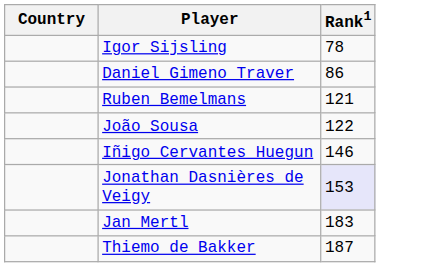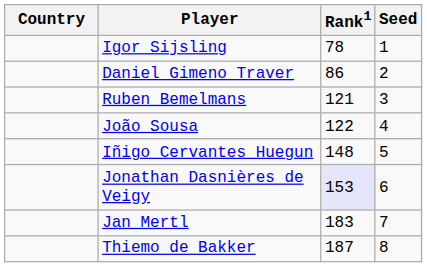 <table class="sortable wikitable">
 <tr>
 <th width="70">Country</th>
 <th width="175">Player</th>
 <th>Rank<sup>1</sup></th>
+<th>Seed</th>
 </tr>
 <tr>
 <td></td>
 <td><a href='#'>Igor Sijsling</a></td>
 <td>78</td>
+<td>1</td>
 </tr>
 <tr>
 <td></td>
 <td><a href='#'>Daniel Gimeno Traver</a></td>
 <td>86</td>
+<td>2</td>
 </tr>
 <tr>
 <td></td>
 <td><a href='#'>Ruben Bemelmans</a></td>
 <td>121</td>
+<td>3</td>
 </tr>
 <tr>
 <td></td>
 <td><a href='#'>João Sousa</a></td>
 <td>122</td>
+<td>4</td>
 </tr>
 <tr>
 <td></td>
 <td><a href='#'>Iñigo Cervantes Huegun</a></td>
-<td>146</td>
+<td>148</td>
+<td>5</td>
 </tr>
 <tr>
 <td></td>
 <td><a href='#'>Jonathan Dasnières de Veigy</a></td>
 <td style="background: lavender;">153</td>
+<td>6</td>
 </tr>
 <tr>
 <td></td>
 <td><a href='#'>Jan Mertl</a></td>
 <td>183</td>
+<td>7</td>
 </tr>
 <tr>
 <td></td>
 <td><a href='#'>Thiemo de Bakker</a></td>
 <td>187</td>
+<td>8<br></td>
 </tr>
 </table>
